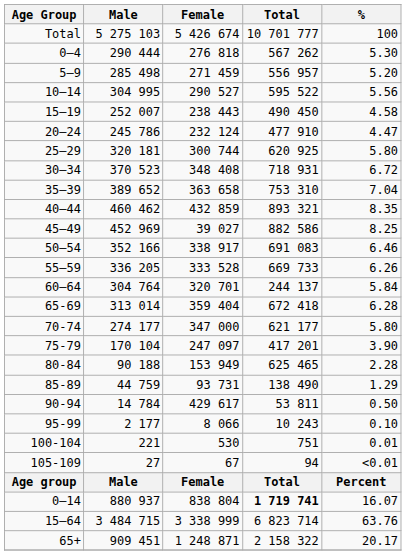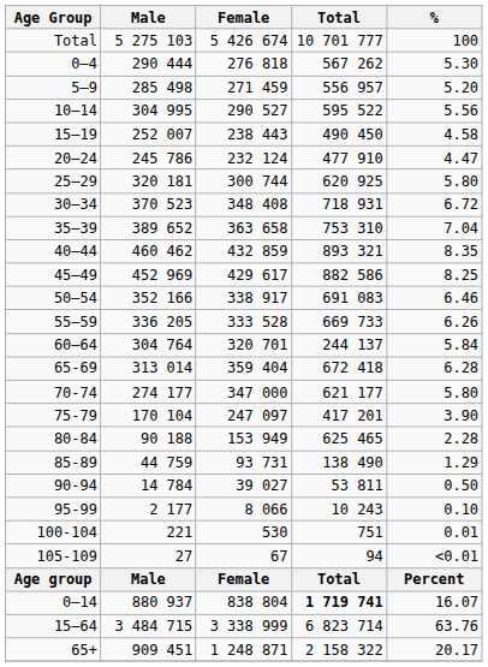 <table class="wikitable">
 <tr>
 <th width="80pt">Age Group</th>
 <th width="80pt">Male</th>
 <th width="80pt">Female</th>
 <th width="80pt">Total</th>
 <th width="80pt">%</th>
 </tr>
 <tr>
 <td align="right">Total</td>
 <td align="right">5 275 103</td>
 <td align="right">5 426 674</td>
 <td align="right">10 701 777</td>
 <td align="right">100</td>
 </tr>
 <tr>
 <td align="right">0–4</td>
 <td align="right">290 444</td>
 <td align="right">276 818</td>
 <td align="right">567 262</td>
 <td align="right">5.30</td>
 </tr>
 <tr>
 <td align="right">5–9</td>
 <td align="right">285 498</td>
 <td align="right">271 459</td>
 <td align="right">556 957</td>
 <td align="right">5.20</td>
 </tr>
 <tr>
 <td align="right">10–14</td>
 <td align="right">304 995</td>
 <td align="right">290 527</td>
 <td align="right">595 522</td>
 <td align="right">5.56</td>
 </tr>
 <tr>
 <td align="right">15–19</td>
 <td align="right">252 007</td>
 <td align="right">238 443</td>
 <td align="right">490 450</td>
 <td align="right">4.58</td>
 </tr>
 <tr>
 <td align="right">20–24</td>
 <td align="right">245 786</td>
 <td align="right">232 124</td>
 <td align="right">477 910</td>
 <td align="right">4.47</td>
 </tr>
 <tr>
 <td align="right">25–29</td>
 <td align="right">320 181</td>
 <td align="right">300 744</td>
 <td align="right">620 925</td>
 <td align="right">5.80</td>
 </tr>
 <tr>
 <td align="right">30–34</td>
 <td align="right">370 523</td>
 <td align="right">348 408</td>
 <td align="right">718 931</td>
 <td align="right">6.72</td>
 </tr>
 <tr>
 <td align="right">35–39</td>
 <td align="right">389 652</td>
 <td align="right">363 658</td>
 <td align="right">753 310</td>
 <td align="right">7.04</td>
 </tr>
 <tr>
 <td align="right">40–44</td>
 <td align="right">460 462</td>
 <td align="right">432 859</td>
 <td align="right">893 321</td>
 <td align="right">8.35</td>
 </tr>
 <tr>
 <td align="right">45–49</td>
 <td align="right">452 969</td>
-<td align="right">39 027</td>
+<td align="right">429 617</td>
 <td align="right">882 586</td>
 <td align="right">8.25</td>
 </tr>
 <tr>
 <td align="right">50–54</td>
 <td align="right">352 166</td>
 <td align="right">338 917</td>
 <td align="right">691 083</td>
 <td align="right">6.46</td>
 </tr>
 <tr>
 <td align="right">55–59</td>
 <td align="right">336 205</td>
 <td align="right">333 528</td>
 <td align="right">669 733</td>
 <td align="right">6.26</td>
 </tr>
 <tr>
 <td align="right">60–64</td>
 <td align="right">304 764</td>
 <td align="right">320 701</td>
 <td align="right">244 137</td>
 <td align="right">5.84</td>
 </tr>
 <tr>
 <td align="right">65-69</td>
 <td align="right">313 014</td>
 <td align="right">359 404</td>
 <td align="right">672 418</td>
 <td align="right">6.28</td>
 </tr>
 <tr>
 <td align="right">70-74</td>
 <td align="right">274 177</td>
 <td align="right">347 000</td>
 <td align="right">621 177</td>
 <td align="right">5.80</td>
 </tr>
 <tr>
 <td align="right">75-79</td>
 <td align="right">170 104</td>
 <td align="right">247 097</td>
 <td align="right">417 201</td>
 <td align="right">3.90</td>
 </tr>
 <tr>
 <td align="right">80-84</td>
 <td align="right">90 188</td>
 <td align="right">153 949</td>
 <td align="right">625 465</td>
 <td align="right">2.28</td>
 </tr>
 <tr>
 <td align="right">85-89</td>
 <td align="right">44 759</td>
 <td align="right">93 731</td>
 <td align="right">138 490</td>
 <td align="right">1.29</td>
 </tr>
 <tr>
 <td align="right">90-94</td>
 <td align="right">14 784</td>
-<td align="right">429 617</td>
+<td align="right">39 027</td>
 <td align="right">53 811</td>
 <td align="right">0.50</td>
 </tr>
 <tr>
 <td align="right">95-99</td>
 <td align="right">2 177</td>
 <td align="right">8 066</td>
 <td align="right">10 243</td>
 <td align="right">0.10</td>
 </tr>
 <tr>
 <td align="right">100-104</td>
 <td align="right">221</td>
 <td align="right">530</td>
 <td align="right">751</td>
 <td align="right">0.01</td>
 </tr>
 <tr>
 <td align="right">105-109</td>
 <td align="right">27</td>
 <td align="right">67</td>
 <td align="right">94</td>
 <td align="right"><0.01</td>
 </tr>
 <tr>
 <th width="50">Age group</th>
 <th width="80pt">Male</th>
 <th width="80">Female</th>
 <th width="80">Total</th>
 <th width="50">Percent</th>
 </tr>
 <tr>
 <td align="right">0–14</td>
 <td align="right">880 937</td>
 <td align="right">838 804</td>
 <td align="right"><strong>1 719 741</strong></td>
 <td align="right">16.07</td>
 </tr>
 <tr>
 <td align="right">15–64</td>
 <td align="right">3 484 715</td>
 <td align="right">3 338 999</td>
 <td align="right">6 823 714</td>
 <td align="right">63.76</td>
 </tr>
 <tr>
 <td align="right">65+</td>
 <td align="right">909 451</td>
 <td align="right">1 248 871</td>
 <td align="right">2 158 322</td>
 <td align="right">20.17</td>
 </tr>
 <tr>
 </tr>
 </table>
